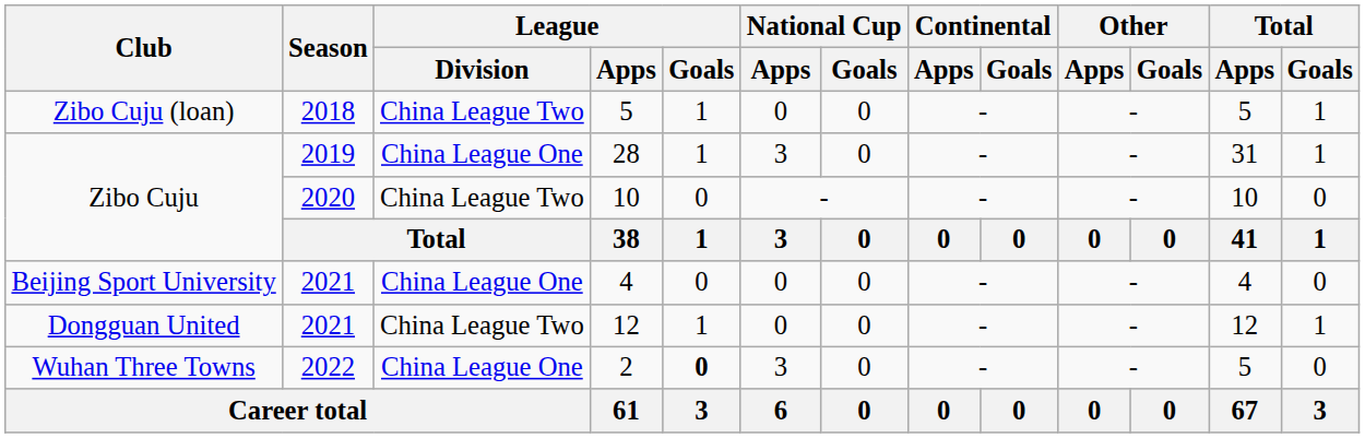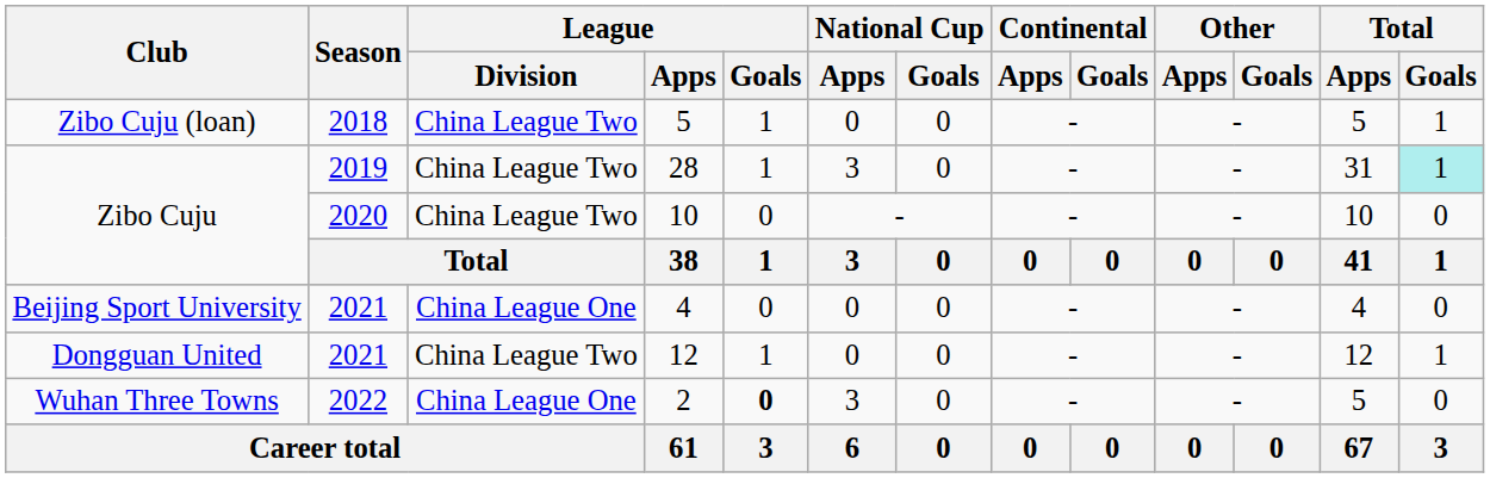 <table class="wikitable" style="text-align: center">
 <tr>
 <th rowspan="2">Club</th>
 <th rowspan="2">Season</th>
 <th colspan="3">League</th>
 <th colspan="2">National Cup</th>
 <th colspan="2">Continental</th>
 <th colspan="2">Other</th>
 <th colspan="2">Total</th>
 </tr>
 <tr>
 <th>Division</th>
 <th>Apps</th>
 <th>Goals</th>
 <th>Apps</th>
 <th>Goals</th>
 <th>Apps</th>
 <th>Goals</th>
 <th>Apps</th>
 <th>Goals</th>
 <th>Apps</th>
 <th>Goals</th>
 </tr>
 <tr>
 <td><a href='#'>Zibo Cuju</a> (loan)</td>
 <td><a href='#'>2018</a></td>
 <td><a href='#'>China League Two</a></td>
 <td>5</td>
 <td>1</td>
 <td>0</td>
 <td>0</td>
 <td colspan="2">-</td>
 <td colspan="2">-</td>
 <td>5</td>
 <td>1</td>
 </tr>
 <tr>
 <td rowspan=3>Zibo Cuju</td>
 <td><a href='#'>2019</a></td>
-<td><a href='#'>China League One</a></td>
+<td>China League Two</td>
 <td>28</td>
 <td>1</td>
 <td>3</td>
 <td>0</td>
 <td colspan="2">-</td>
 <td colspan="2">-</td>
 <td>31</td>
-<td>1</td>
+<td style="background: paleturquoise;">1</td>
 </tr>
 <tr>
 <td><a href='#'>2020</a></td>
 <td>China League Two</td>
 <td>10</td>
 <td>0</td>
 <td colspan="2">-</td>
 <td colspan="2">-</td>
 <td colspan="2">-</td>
 <td>10</td>
 <td>0</td>
 </tr>
 <tr>
 <th colspan="2"><strong>Total</strong></th>
 <th>38</th>
 <th>1</th>
 <th>3</th>
 <th>0</th>
 <th>0</th>
 <th>0</th>
 <th>0</th>
 <th>0</th>
 <th>41</th>
 <th>1</th>
 </tr>
 <tr>
 <td><a href='#'>Beijing Sport University</a></td>
 <td><a href='#'>2021</a></td>
 <td><a href='#'>China League One</a></td>
 <td>4</td>
 <td>0</td>
 <td>0</td>
 <td>0</td>
 <td colspan="2">-</td>
 <td colspan="2">-</td>
 <td>4</td>
 <td>0</td>
 </tr>
 <tr>
 <td><a href='#'>Dongguan United</a></td>
 <td><a href='#'>2021</a></td>
 <td>China League Two</td>
 <td>12</td>
 <td>1</td>
 <td>0</td>
 <td>0</td>
 <td colspan="2">-</td>
 <td colspan="2">-</td>
 <td>12</td>
 <td>1</td>
 </tr>
 <tr>
 <td><a href='#'>Wuhan Three Towns</a></td>
 <td><a href='#'>2022</a></td>
 <td><a href='#'>China League One</a></td>
 <td>2</td>
 <td><strong>0</strong></td>
 <td>3</td>
 <td>0</td>
 <td colspan="2">-</td>
 <td colspan="2">-</td>
 <td>5</td>
 <td>0</td>
 </tr>
 <tr>
 <th colspan=3>Career total</th>
 <th>61</th>
 <th>3</th>
 <th>6</th>
 <th>0</th>
 <th>0</th>
 <th>0</th>
 <th>0</th>
 <th>0</th>
 <th>67</th>
 <th>3</th>
 </tr>
 </table>
